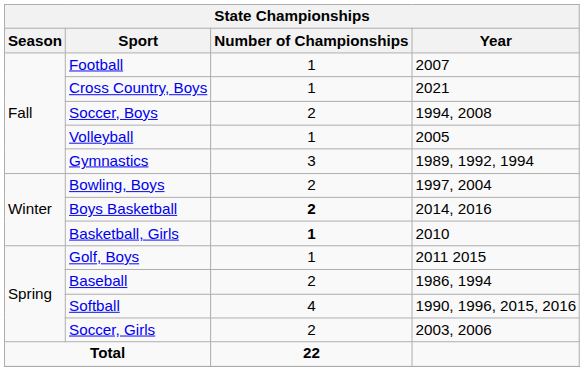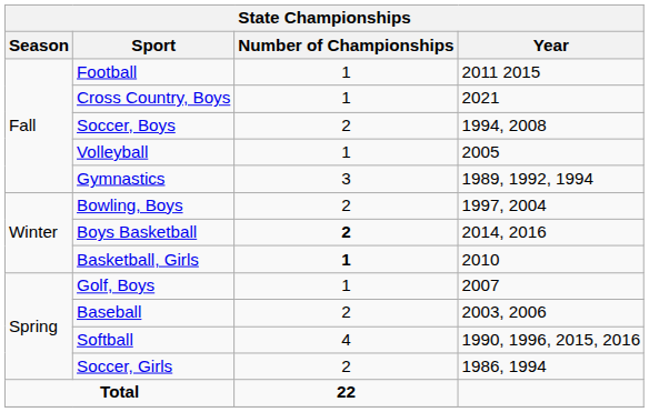 <table class="wikitable">
 <tr>
 <th colspan="4">State Championships</th>
 </tr>
 <tr>
 <th>Season</th>
 <th>Sport</th>
 <th>Number of Championships</th>
 <th>Year</th>
 </tr>
 <tr>
 <td rowspan="5">Fall</td>
 <td><a href='#'>Football</a></td>
 <td align="center">1</td>
-<td>2007</td>
+<td>2011 2015</td>
 </tr>
 <tr>
 <td><a href='#'>Cross Country, Boys</a></td>
 <td align="center">1</td>
 <td>2021</td>
 </tr>
 <tr>
 <td><a href='#'>Soccer, Boys</a></td>
 <td align="center">2</td>
 <td>1994, 2008</td>
 </tr>
 <tr>
 <td><a href='#'>Volleyball</a></td>
 <td align="center">1</td>
 <td>2005</td>
 </tr>
 <tr>
 <td><a href='#'>Gymnastics</a></td>
 <td align="center">3</td>
 <td>1989, 1992, 1994</td>
 </tr>
 <tr>
 <td rowspan="3">Winter</td>
 <td><a href='#'>Bowling, Boys</a></td>
 <td align="center">2</td>
 <td>1997, 2004</td>
 </tr>
 <tr>
 <td><a href='#'>Boys Basketball</a></td>
 <td align="center"><strong>2</strong></td>
 <td>2014, 2016</td>
 </tr>
 <tr>
 <td><a href='#'>Basketball, Girls</a></td>
 <td align="center"><strong>1</strong></td>
 <td>2010</td>
 </tr>
 <tr>
 <td rowspan="4">Spring</td>
 <td><a href='#'>Golf, Boys</a></td>
 <td align="center">1</td>
-<td>2011 2015</td>
+<td>2007</td>
 </tr>
 <tr>
 <td><a href='#'>Baseball</a></td>
 <td align="center">2</td>
-<td>1986, 1994</td>
+<td>2003, 2006</td>
 </tr>
 <tr>
 <td><a href='#'>Softball</a></td>
 <td align="center">4</td>
 <td>1990, 1996, 2015, 2016</td>
 </tr>
 <tr>
 <td><a href='#'>Soccer, Girls</a></td>
 <td align="center">2</td>
-<td>2003, 2006</td>
+<td>1986, 1994</td>
 </tr>
 <tr>
 <td align="center" colspan="2"><strong>Total</strong></td>
 <td align="center"><strong>22</strong></td>
 <td></td>
 </tr>
 <tr>
 </tr>
 </table>
